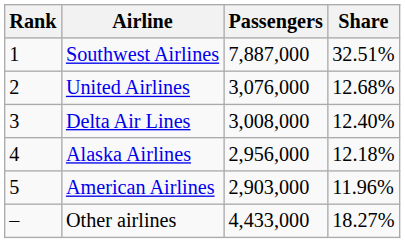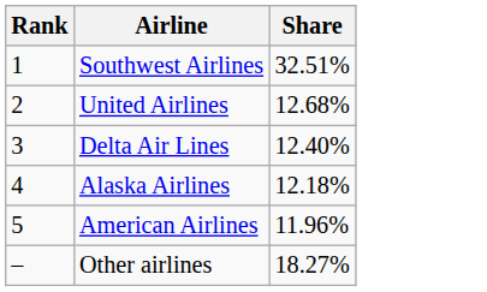 <table class="wikitable sortable" style="font-size: 95%">
 <tr>
 <th>Rank</th>
 <th>Airline</th>
-<th>Passengers</th>
 <th>Share</th>
 </tr>
 <tr>
 <td>1</td>
 <td><a href='#'>Southwest Airlines</a></td>
-<td>7,887,000</td>
 <td>32.51%</td>
 </tr>
 <tr>
 <td>2</td>
 <td><a href='#'>United Airlines</a></td>
-<td>3,076,000</td>
 <td>12.68%</td>
 </tr>
 <tr>
 <td>3</td>
 <td><a href='#'>Delta Air Lines</a></td>
-<td>3,008,000</td>
 <td>12.40%</td>
 </tr>
 <tr>
 <td>4</td>
 <td><a href='#'>Alaska Airlines</a></td>
-<td>2,956,000</td>
 <td>12.18%</td>
 </tr>
 <tr>
 <td>5</td>
 <td><a href='#'>American Airlines</a></td>
-<td>2,903,000</td>
 <td>11.96%</td>
 </tr>
 <tr>
 <td>–</td>
 <td>Other airlines</td>
-<td>4,433,000</td>
 <td>18.27%</td>
 </tr>
 </table>
